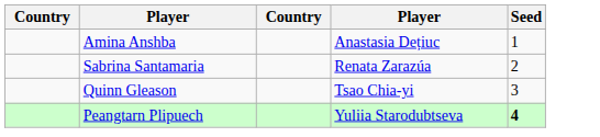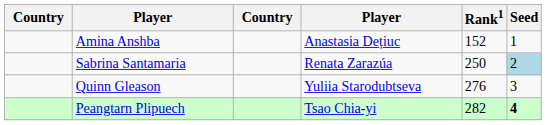 <table class="sortable wikitable">
 <tr>
 <th width="70">Country</th>
 <th width="175">Player</th>
 <th width="70">Country</th>
 <th width="175">Player</th>
+<th>Rank<sup>1</sup></th>
 <th>Seed</th>
 </tr>
 <tr>
 <td></td>
 <td><a href='#'>Amina Anshba</a></td>
 <td></td>
 <td><a href='#'>Anastasia Dețiuc</a></td>
+<td>152</td>
 <td>1</td>
 </tr>
 <tr>
 <td></td>
 <td><a href='#'>Sabrina Santamaria</a></td>
 <td></td>
 <td><a href='#'>Renata Zarazúa</a></td>
-<td>2</td>
+<td>250</td>
+<td style="background: lightblue;">2</td>
 </tr>
 <tr>
 <td></td>
 <td><a href='#'>Quinn Gleason</a></td>
 <td></td>
-<td><a href='#'>Tsao Chia-yi</a></td>
+<td><a href='#'>Yuliia Starodubtseva</a></td>
+<td>276</td>
 <td>3</td>
 </tr>
 <tr style="background:#cfc;">
 <td></td>
 <td><a href='#'>Peangtarn Plipuech</a></td>
 <td></td>
-<td><a href='#'>Yuliia Starodubtseva</a></td>
+<td><a href='#'>Tsao Chia-yi</a></td>
+<td>282</td>
 <td><strong>4</strong></td>
 </tr>
 </table>
